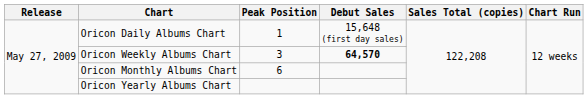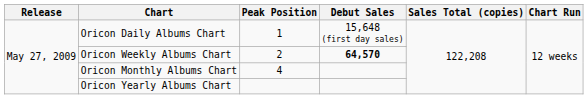 <table class="wikitable">
 <tr>
 <th>Release</th>
 <th>Chart</th>
 <th>Peak Position</th>
 <th>Debut Sales</th>
 <th>Sales Total (copies)</th>
 <th>Chart Run</th>
 </tr>
 <tr>
 <td rowspan="4">May 27, 2009</td>
 <td>Oricon Daily Albums Chart</td>
 <td align="center">1</td>
 <td align="center">15,648<br><small>(first day sales)</small></td>
 <td rowspan="4" align="center">122,208</td>
 <td rowspan="4" align="center">12 weeks</td>
 </tr>
 <tr>
 <td>Oricon Weekly Albums Chart</td>
-<td align="center">3</td>
+<td align="center">2</td>
 <td align="center"><strong>64,570</strong></td>
 </tr>
 <tr>
 <td>Oricon Monthly Albums Chart</td>
-<td align="center">6</td>
+<td align="center">4</td>
 <td></td>
 </tr>
 <tr>
 <td>Oricon Yearly Albums Chart</td>
 <td align="center"></td>
 <td></td>
 </tr>
 </table>
